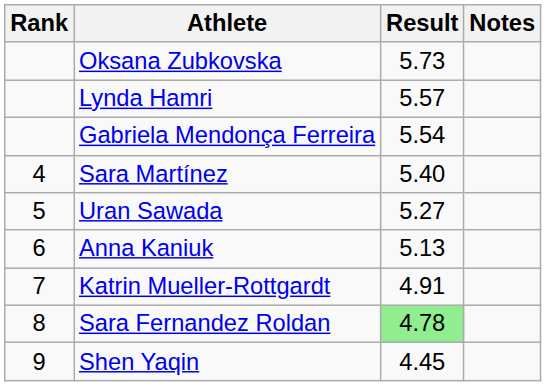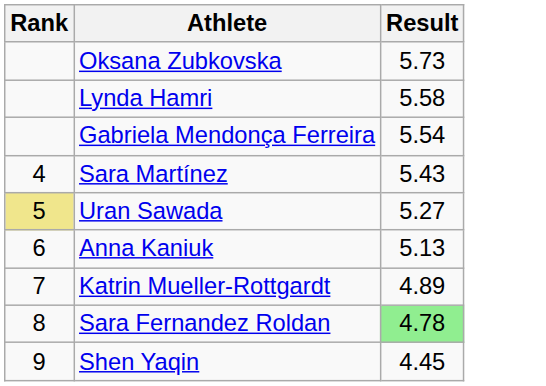 <table class="wikitable sortable" style="text-align:center">
 <tr>
 <th>Rank</th>
 <th>Athlete</th>
 <th>Result</th>
-<th>Notes</th>
 </tr>
 <tr>
 <td></td>
 <td style="text-align:left"><a href='#'>Oksana Zubkovska</a><br></td>
 <td>5.73</td>
-<td></td>
 </tr>
 <tr>
 <td></td>
 <td style="text-align:left"><a href='#'>Lynda Hamri</a><br></td>
-<td>5.57</td>
-<td></td>
+<td>5.58</td>
 </tr>
 <tr>
 <td></td>
 <td style="text-align:left"><a href='#'>Gabriela Mendonça Ferreira</a><br></td>
 <td>5.54</td>
-<td></td>
 </tr>
 <tr>
 <td>4</td>
 <td style="text-align:left"><a href='#'>Sara Martínez</a><br></td>
-<td>5.40</td>
-<td></td>
+<td>5.43</td>
 </tr>
 <tr>
-<td>5</td>
+<td style="background: khaki;">5</td>
 <td style="text-align:left"><a href='#'>Uran Sawada</a><br></td>
 <td>5.27</td>
-<td></td>
 </tr>
 <tr>
 <td>6</td>
 <td style="text-align:left"><a href='#'>Anna Kaniuk</a><br></td>
 <td>5.13</td>
-<td></td>
 </tr>
 <tr>
 <td>7</td>
 <td style="text-align:left"><a href='#'>Katrin Mueller-Rottgardt</a><br></td>
-<td>4.91</td>
-<td></td>
+<td>4.89</td>
 </tr>
 <tr>
 <td>8</td>
 <td style="text-align:left"><a href='#'>Sara Fernandez Roldan</a><br></td>
 <td style="background: lightgreen;">4.78</td>
-<td></td>
 </tr>
 <tr>
 <td>9</td>
 <td style="text-align:left"><a href='#'>Shen Yaqin</a><br></td>
 <td>4.45</td>
-<td></td>
 </tr>
 </table>
